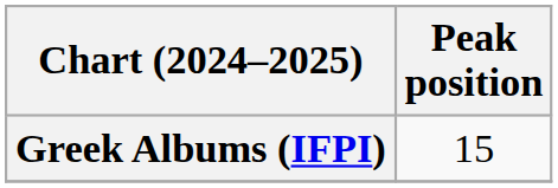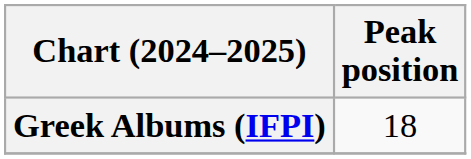 <table class="wikitable plainrowheaders" style="text-align:center">
 <tr>
 <th scope="col">Chart (2024–2025)</th>
 <th scope="col">Peak<br>position</th>
 </tr>
 <tr>
 <th scope="row">Greek Albums (<a href='#'>IFPI</a>)</th>
-<td>15</td>
+<td>18</td>
 </tr>
 <tr>
 </tr>
 </table>
